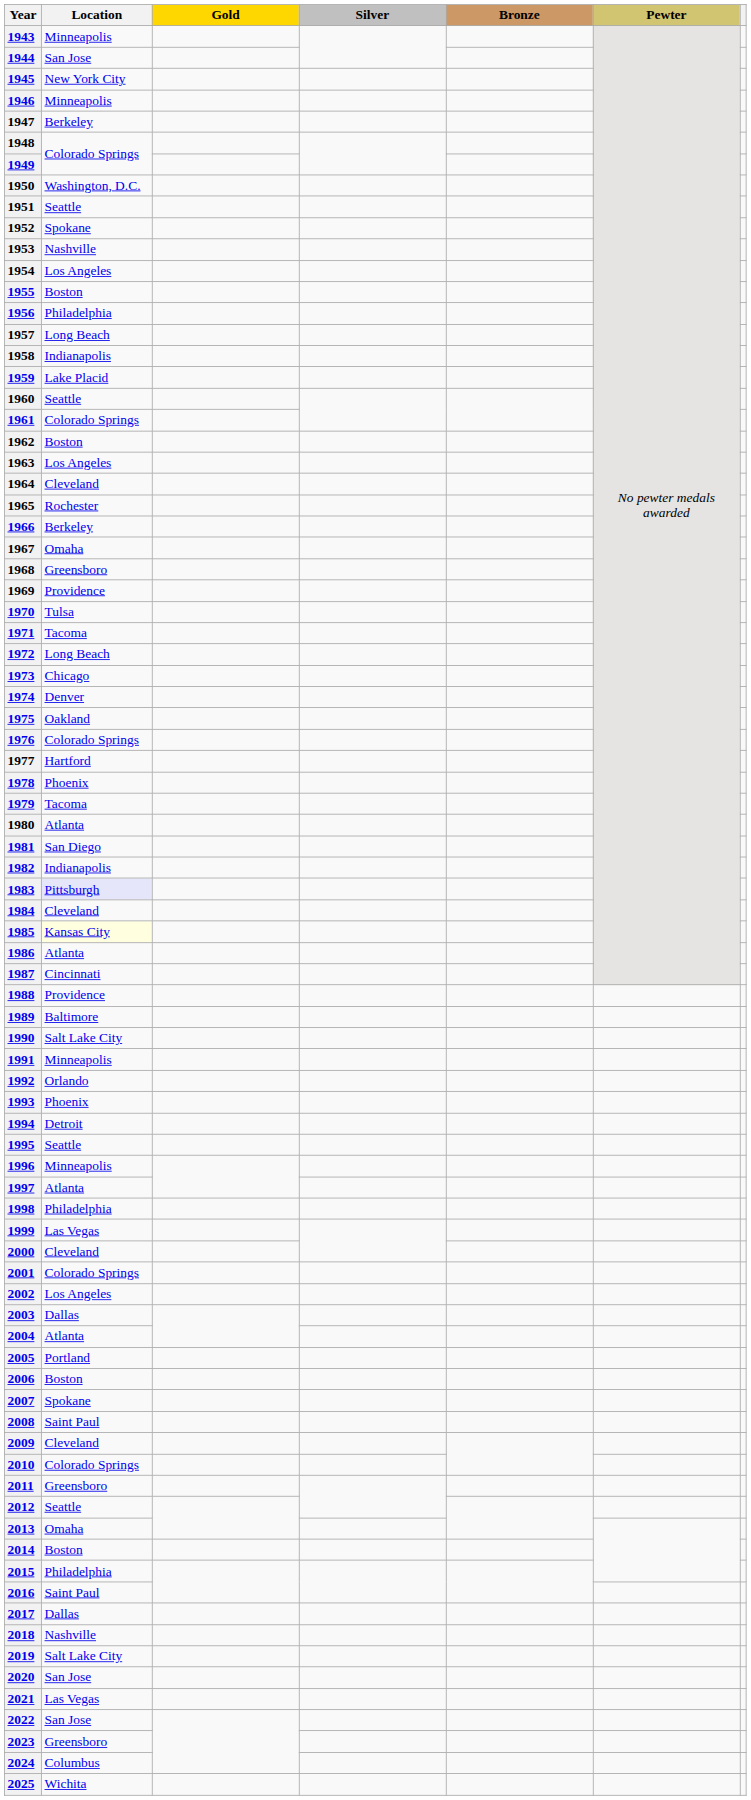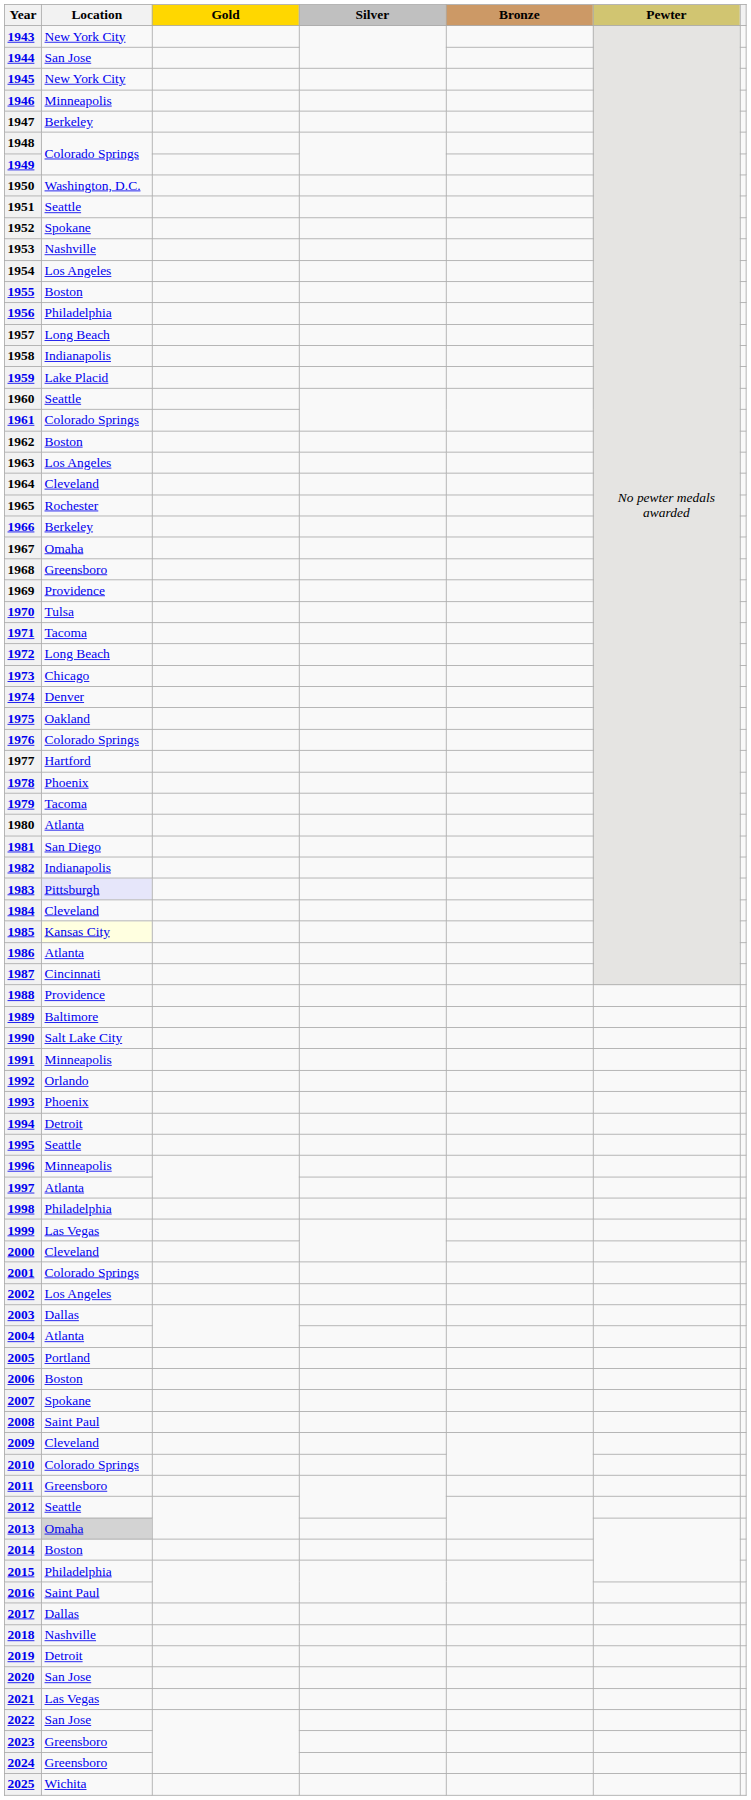 <table class="wikitable unsortable" style="text-align:left; width:100%;">
 <tr>
 <th scope="col" style="text-align:center; width:5%">Year</th>
 <th scope="col" style="text-align:center; width:15%">Location</th>
 <th scope="col" style="text-align:center; width:20%; background:gold">Gold</th>
 <th scope="col" style="text-align:center; width:20%; background:silver">Silver</th>
 <th scope="col" style="text-align:center; width:20%; background:#c96">Bronze</th>
 <th scope="col" style="text-align:center; width:20%; background:#d1c571">Pewter</th>
 <th scope="col" style="text-align:center"></th>
 </tr>
 <tr>
 <th scope="row" style="text-align:left"><a href='#'>1943</a></th>
-<td><a href='#'>Minneapolis</a></td>
+<td><a href='#'>New York City</a></td>
 <td></td>
 <td rowspan="2"></td>
 <td></td>
 <td rowspan="45" bgcolor="e5e4e2" align="center"><em>No pewter medals awarded</em></td>
 <td></td>
 </tr>
 <tr>
 <th scope="row" style="text-align:left"><a href='#'>1944</a></th>
 <td><a href='#'>San Jose</a></td>
 <td></td>
 <td></td>
 <td></td>
 </tr>
 <tr>
 <th scope="row" style="text-align:left"><a href='#'>1945</a></th>
 <td><a href='#'>New York City</a></td>
 <td></td>
 <td></td>
 <td></td>
 <td></td>
 </tr>
 <tr>
 <th scope="row" style="text-align:left"><a href='#'>1946</a></th>
 <td><a href='#'>Minneapolis</a></td>
 <td></td>
 <td></td>
 <td></td>
 <td></td>
 </tr>
 <tr>
 <th scope="row" style="text-align:left">1947</th>
 <td><a href='#'>Berkeley</a></td>
 <td></td>
 <td></td>
 <td></td>
 <td></td>
 </tr>
 <tr>
 <th scope="row" style="text-align:left">1948</th>
 <td rowspan="2"><a href='#'>Colorado Springs</a></td>
 <td></td>
 <td rowspan="2"></td>
 <td></td>
 <td></td>
 </tr>
 <tr>
 <th scope="row" style="text-align:left"><a href='#'>1949</a></th>
 <td></td>
 <td></td>
 <td></td>
 </tr>
 <tr>
 <th scope="row" style="text-align:left">1950</th>
 <td><a href='#'>Washington, D.C.</a></td>
 <td></td>
 <td></td>
 <td></td>
 <td></td>
 </tr>
 <tr>
 <th scope="row" style="text-align:left">1951</th>
 <td><a href='#'>Seattle</a></td>
 <td></td>
 <td></td>
 <td></td>
 <td></td>
 </tr>
 <tr>
 <th scope="row" style="text-align:left">1952</th>
 <td><a href='#'>Spokane</a></td>
 <td></td>
 <td></td>
 <td></td>
 <td></td>
 </tr>
 <tr>
 <th scope="row" style="text-align:left">1953</th>
 <td><a href='#'>Nashville</a></td>
 <td></td>
 <td></td>
 <td></td>
 <td></td>
 </tr>
 <tr>
 <th scope="row" style="text-align:left">1954</th>
 <td><a href='#'>Los Angeles</a></td>
 <td></td>
 <td></td>
 <td></td>
 <td></td>
 </tr>
 <tr>
 <th scope="row" style="text-align:left"><a href='#'>1955</a></th>
 <td><a href='#'>Boston</a></td>
 <td></td>
 <td></td>
 <td></td>
 <td></td>
 </tr>
 <tr>
 <th scope="row" style="text-align:left"><a href='#'>1956</a></th>
 <td><a href='#'>Philadelphia</a></td>
 <td></td>
 <td></td>
 <td></td>
 <td></td>
 </tr>
 <tr>
 <th scope="row" style="text-align:left">1957</th>
 <td><a href='#'>Long Beach</a></td>
 <td></td>
 <td></td>
 <td></td>
 <td></td>
 </tr>
 <tr>
 <th scope="row" style="text-align:left">1958</th>
 <td><a href='#'>Indianapolis</a></td>
 <td></td>
 <td></td>
 <td></td>
 <td></td>
 </tr>
 <tr>
 <th scope="row" style="text-align:left"><a href='#'>1959</a></th>
 <td><a href='#'>Lake Placid</a></td>
 <td></td>
 <td></td>
 <td></td>
 <td></td>
 </tr>
 <tr>
 <th scope="row" style="text-align:left">1960</th>
 <td><a href='#'>Seattle</a></td>
 <td></td>
 <td rowspan="2"></td>
 <td rowspan="2"></td>
 <td></td>
 </tr>
 <tr>
 <th scope="row" style="text-align:left"><a href='#'>1961</a></th>
 <td><a href='#'>Colorado Springs</a></td>
 <td></td>
 <td></td>
 </tr>
 <tr>
 <th scope="row" style="text-align:left">1962</th>
 <td><a href='#'>Boston</a></td>
 <td></td>
 <td></td>
 <td></td>
 <td></td>
 </tr>
 <tr>
 <th scope="row" style="text-align:left">1963</th>
 <td><a href='#'>Los Angeles</a></td>
 <td></td>
 <td></td>
 <td></td>
 <td></td>
 </tr>
 <tr>
 <th scope="row" style="text-align:left">1964</th>
 <td><a href='#'>Cleveland</a></td>
 <td></td>
 <td></td>
 <td></td>
 <td></td>
 </tr>
 <tr>
 <th scope="row" style="text-align:left">1965</th>
 <td><a href='#'>Rochester</a></td>
 <td></td>
 <td></td>
 <td></td>
 <td></td>
 </tr>
 <tr>
 <th scope="row" style="text-align:left"><a href='#'>1966</a></th>
 <td><a href='#'>Berkeley</a></td>
 <td></td>
 <td></td>
 <td></td>
 <td></td>
 </tr>
 <tr>
 <th scope="row" style="text-align:left">1967</th>
 <td><a href='#'>Omaha</a></td>
 <td></td>
 <td></td>
 <td></td>
 <td></td>
 </tr>
 <tr>
 <th scope="row" style="text-align:left">1968</th>
 <td><a href='#'>Greensboro</a></td>
 <td></td>
 <td></td>
 <td></td>
 <td></td>
 </tr>
 <tr>
 <th scope="row" style="text-align:left">1969</th>
 <td><a href='#'>Providence</a></td>
 <td></td>
 <td></td>
 <td></td>
 <td></td>
 </tr>
 <tr>
 <th scope="row" style="text-align:left"><a href='#'>1970</a></th>
 <td><a href='#'>Tulsa</a></td>
 <td></td>
 <td></td>
 <td></td>
 <td></td>
 </tr>
 <tr>
 <th scope="row" style="text-align:left"><a href='#'>1971</a></th>
 <td><a href='#'>Tacoma</a></td>
 <td></td>
 <td></td>
 <td></td>
 <td></td>
 </tr>
 <tr>
 <th scope="row" style="text-align:left"><a href='#'>1972</a></th>
 <td><a href='#'>Long Beach</a></td>
 <td></td>
 <td></td>
 <td></td>
 <td></td>
 </tr>
 <tr>
 <th scope="row" style="text-align:left"><a href='#'>1973</a></th>
 <td><a href='#'>Chicago</a></td>
 <td></td>
 <td></td>
 <td></td>
 <td></td>
 </tr>
 <tr>
 <th scope="row" style="text-align:left"><a href='#'>1974</a></th>
 <td><a href='#'>Denver</a></td>
 <td></td>
 <td></td>
 <td></td>
 <td></td>
 </tr>
 <tr>
 <th scope="row" style="text-align:left"><a href='#'>1975</a></th>
 <td><a href='#'>Oakland</a></td>
 <td></td>
 <td></td>
 <td></td>
 <td></td>
 </tr>
 <tr>
 <th scope="row" style="text-align:left"><a href='#'>1976</a></th>
 <td><a href='#'>Colorado Springs</a></td>
 <td></td>
 <td></td>
 <td></td>
 <td></td>
 </tr>
 <tr>
 <th scope="row" style="text-align:left">1977</th>
 <td><a href='#'>Hartford</a></td>
 <td></td>
 <td></td>
 <td></td>
 <td></td>
 </tr>
 <tr>
 <th scope="row" style="text-align:left"><a href='#'>1978</a></th>
 <td><a href='#'>Phoenix</a></td>
 <td></td>
 <td></td>
 <td></td>
 <td></td>
 </tr>
 <tr>
 <th scope="row" style="text-align:left"><a href='#'>1979</a></th>
 <td><a href='#'>Tacoma</a></td>
 <td></td>
 <td></td>
 <td></td>
 <td></td>
 </tr>
 <tr>
 <th scope="row" style="text-align:left">1980</th>
 <td><a href='#'>Atlanta</a></td>
 <td></td>
 <td></td>
 <td></td>
 <td></td>
 </tr>
 <tr>
 <th scope="row" style="text-align:left"><a href='#'>1981</a></th>
 <td><a href='#'>San Diego</a></td>
 <td></td>
 <td></td>
 <td></td>
 <td></td>
 </tr>
 <tr>
 <th scope="row" style="text-align:left"><a href='#'>1982</a></th>
 <td><a href='#'>Indianapolis</a></td>
 <td></td>
 <td></td>
 <td></td>
 <td></td>
 </tr>
 <tr>
 <th scope="row" style="text-align:left"><a href='#'>1983</a></th>
 <td style="background: lavender;"><a href='#'>Pittsburgh</a></td>
 <td></td>
 <td></td>
 <td></td>
 <td></td>
 </tr>
 <tr>
 <th scope="row" style="text-align:left"><a href='#'>1984</a></th>
 <td><a href='#'>Cleveland</a></td>
 <td></td>
 <td></td>
 <td></td>
 <td></td>
 </tr>
 <tr>
 <th scope="row" style="text-align:left"><a href='#'>1985</a></th>
 <td style="background: lightyellow;"><a href='#'>Kansas City</a></td>
 <td></td>
 <td></td>
 <td></td>
 <td></td>
 </tr>
 <tr>
 <th scope="row" style="text-align:left"><a href='#'>1986</a></th>
 <td><a href='#'>Atlanta</a></td>
 <td></td>
 <td></td>
 <td></td>
 <td></td>
 </tr>
 <tr>
 <th scope="row" style="text-align:left"><a href='#'>1987</a></th>
 <td><a href='#'>Cincinnati</a></td>
 <td></td>
 <td></td>
 <td></td>
 <td></td>
 </tr>
 <tr>
 <th scope="row" style="text-align:left"><a href='#'>1988</a></th>
 <td><a href='#'>Providence</a></td>
 <td></td>
 <td></td>
 <td></td>
 <td></td>
 <td></td>
 </tr>
 <tr>
 <th scope="row" style="text-align:left"><a href='#'>1989</a></th>
 <td><a href='#'>Baltimore</a></td>
 <td></td>
 <td></td>
 <td></td>
 <td></td>
 <td></td>
 </tr>
 <tr>
 <th scope="row" style="text-align:left"><a href='#'>1990</a></th>
 <td><a href='#'>Salt Lake City</a></td>
 <td></td>
 <td></td>
 <td></td>
 <td></td>
 <td></td>
 </tr>
 <tr>
 <th scope="row" style="text-align:left"><a href='#'>1991</a></th>
 <td><a href='#'>Minneapolis</a></td>
 <td></td>
 <td></td>
 <td></td>
 <td></td>
 <td></td>
 </tr>
 <tr>
 <th scope="row" style="text-align:left"><a href='#'>1992</a></th>
 <td><a href='#'>Orlando</a></td>
 <td></td>
 <td></td>
 <td></td>
 <td></td>
 <td></td>
 </tr>
 <tr>
 <th scope="row" style="text-align:left"><a href='#'>1993</a></th>
 <td><a href='#'>Phoenix</a></td>
 <td></td>
 <td></td>
 <td></td>
 <td></td>
 <td></td>
 </tr>
 <tr>
 <th scope="row" style="text-align:left"><a href='#'>1994</a></th>
 <td><a href='#'>Detroit</a></td>
 <td></td>
 <td></td>
 <td></td>
 <td></td>
 <td></td>
 </tr>
 <tr>
 <th scope="row" style="text-align:left"><a href='#'>1995</a></th>
 <td><a href='#'>Seattle</a></td>
 <td></td>
 <td></td>
 <td></td>
 <td></td>
 <td></td>
 </tr>
 <tr>
 <th scope="row" style="text-align:left"><a href='#'>1996</a></th>
 <td><a href='#'>Minneapolis</a></td>
 <td rowspan="2"></td>
 <td></td>
 <td></td>
 <td></td>
 <td></td>
 </tr>
 <tr>
 <th scope="row" style="text-align:left"><a href='#'>1997</a></th>
 <td><a href='#'>Atlanta</a></td>
 <td></td>
 <td></td>
 <td></td>
 <td></td>
 </tr>
 <tr>
 <th scope="row" style="text-align:left"><a href='#'>1998</a></th>
 <td><a href='#'>Philadelphia</a></td>
 <td></td>
 <td></td>
 <td></td>
 <td></td>
 <td></td>
 </tr>
 <tr>
 <th scope="row" style="text-align:left"><a href='#'>1999</a></th>
 <td><a href='#'>Las Vegas</a></td>
 <td></td>
 <td rowspan="2"></td>
 <td></td>
 <td></td>
 <td></td>
 </tr>
 <tr>
 <th scope="row" style="text-align:left"><a href='#'>2000</a></th>
 <td><a href='#'>Cleveland</a></td>
 <td></td>
 <td></td>
 <td></td>
 <td></td>
 </tr>
 <tr>
 <th scope="row" style="text-align:left"><a href='#'>2001</a></th>
 <td><a href='#'>Colorado Springs</a></td>
 <td></td>
 <td></td>
 <td></td>
 <td></td>
 <td></td>
 </tr>
 <tr>
 <th scope="row" style="text-align:left"><a href='#'>2002</a></th>
 <td><a href='#'>Los Angeles</a></td>
 <td></td>
 <td></td>
 <td></td>
 <td></td>
 <td></td>
 </tr>
 <tr>
 <th scope="row" style="text-align:left"><a href='#'>2003</a></th>
 <td><a href='#'>Dallas</a></td>
 <td rowspan="2"></td>
 <td></td>
 <td></td>
 <td></td>
 <td></td>
 </tr>
 <tr>
 <th scope="row" style="text-align:left"><a href='#'>2004</a></th>
 <td><a href='#'>Atlanta</a></td>
 <td></td>
 <td></td>
 <td></td>
 <td></td>
 </tr>
 <tr>
 <th scope="row" style="text-align:left"><a href='#'>2005</a></th>
 <td><a href='#'>Portland</a></td>
 <td></td>
 <td></td>
 <td></td>
 <td></td>
 <td></td>
 </tr>
 <tr>
 <th scope="row" style="text-align:left"><a href='#'>2006</a></th>
 <td><a href='#'>Boston</a></td>
 <td></td>
 <td></td>
 <td></td>
 <td></td>
 <td></td>
 </tr>
 <tr>
 <th scope="row" style="text-align:left"><a href='#'>2007</a></th>
 <td><a href='#'>Spokane</a></td>
 <td></td>
 <td></td>
 <td></td>
 <td></td>
 <td></td>
 </tr>
 <tr>
 <th scope="row" style="text-align:left"><a href='#'>2008</a></th>
 <td><a href='#'>Saint Paul</a></td>
 <td></td>
 <td></td>
 <td></td>
 <td></td>
 <td></td>
 </tr>
 <tr>
 <th scope="row" style="text-align:left"><a href='#'>2009</a></th>
 <td><a href='#'>Cleveland</a></td>
 <td></td>
 <td></td>
 <td rowspan="2"></td>
 <td></td>
 <td></td>
 </tr>
 <tr>
 <th scope="row" style="text-align:left"><a href='#'>2010</a></th>
 <td><a href='#'>Colorado Springs</a></td>
 <td></td>
 <td></td>
 <td></td>
 <td></td>
 </tr>
 <tr>
 <th scope="row" style="text-align:left"><a href='#'>2011</a></th>
 <td><a href='#'>Greensboro</a></td>
 <td></td>
 <td rowspan="2"></td>
 <td></td>
 <td></td>
 <td></td>
 </tr>
 <tr>
 <th scope="row" style="text-align:left"><a href='#'>2012</a></th>
 <td><a href='#'>Seattle</a></td>
 <td rowspan="2"></td>
 <td rowspan="2"></td>
 <td></td>
 <td></td>
 </tr>
 <tr>
 <th scope="row" style="text-align:left"><a href='#'>2013</a></th>
-<td><a href='#'>Omaha</a></td>
+<td style="background: lightgrey;"><a href='#'>Omaha</a></td>
 <td></td>
 <td rowspan="3"></td>
 <td></td>
 </tr>
 <tr>
 <th scope="row" style="text-align:left"><a href='#'>2014</a></th>
 <td><a href='#'>Boston</a></td>
 <td></td>
 <td></td>
 <td></td>
 <td></td>
 </tr>
 <tr>
 <th scope="row" style="text-align:left"><a href='#'>2015</a></th>
 <td><a href='#'>Philadelphia</a></td>
 <td rowspan="2"></td>
 <td rowspan="2"></td>
 <td rowspan="2"></td>
 <td></td>
 </tr>
 <tr>
 <th scope="row" style="text-align:left"><a href='#'>2016</a></th>
 <td><a href='#'>Saint Paul</a></td>
 <td></td>
 <td></td>
 </tr>
 <tr>
 <th scope="row" style="text-align:left"><a href='#'>2017</a></th>
 <td><a href='#'>Dallas</a></td>
 <td></td>
 <td></td>
 <td></td>
 <td></td>
 <td></td>
 </tr>
 <tr>
 <th scope="row" style="text-align:left"><a href='#'>2018</a></th>
 <td><a href='#'>Nashville</a></td>
 <td></td>
 <td></td>
 <td></td>
 <td></td>
 <td></td>
 </tr>
 <tr>
 <th scope="row" style="text-align:left"><a href='#'>2019</a></th>
-<td><a href='#'>Salt Lake City</a></td>
+<td><a href='#'>Detroit</a></td>
 <td></td>
 <td></td>
 <td></td>
 <td></td>
 <td></td>
 </tr>
 <tr>
 <th scope="row" style="text-align:left"><a href='#'>2020</a></th>
 <td><a href='#'>San Jose</a></td>
 <td></td>
 <td></td>
 <td></td>
 <td></td>
 <td></td>
 </tr>
 <tr>
 <th scope="row" style="text-align:left"><a href='#'>2021</a></th>
 <td><a href='#'>Las Vegas</a></td>
 <td></td>
 <td></td>
 <td></td>
 <td></td>
 <td></td>
 </tr>
 <tr>
 <th scope="row" style="text-align:left"><a href='#'>2022</a></th>
 <td><a href='#'>San Jose</a></td>
 <td rowspan="3"></td>
 <td></td>
 <td></td>
 <td></td>
 <td></td>
 </tr>
 <tr>
 <th scope="row" style="text-align:left"><a href='#'>2023</a></th>
 <td><a href='#'>Greensboro</a></td>
 <td></td>
 <td></td>
 <td></td>
 <td></td>
 </tr>
 <tr>
 <th scope="row" style="text-align:left"><a href='#'>2024</a></th>
-<td><a href='#'>Columbus</a></td>
+<td><a href='#'>Greensboro</a></td>
 <td></td>
 <td></td>
 <td></td>
 <td></td>
 </tr>
 <tr>
 <th scope="row" style="text-align:left"><a href='#'>2025</a></th>
 <td><a href='#'>Wichita</a></td>
 <td></td>
 <td></td>
 <td></td>
 <td></td>
 <td></td>
 </tr>
 </table>
